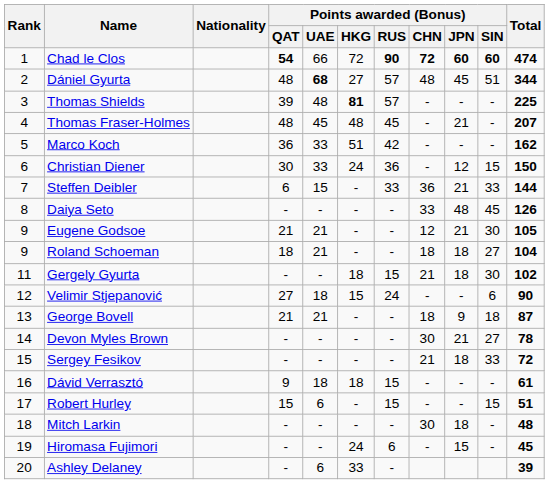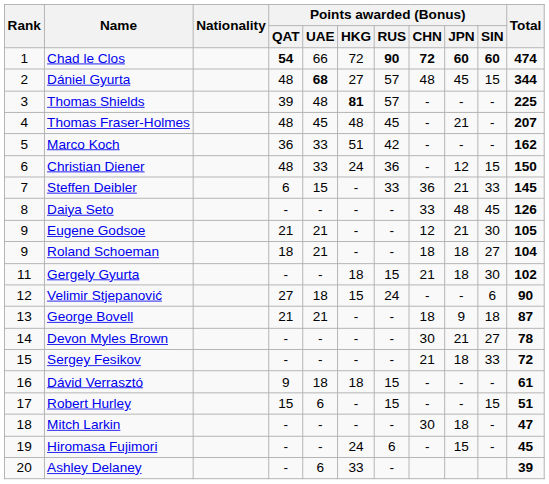 <table class="wikitable" style="text-align:center;">
 <tr>
 <th rowspan="2">Rank</th>
 <th rowspan="2">Name</th>
 <th rowspan="2">Nationality</th>
 <th colspan="7">Points awarded (Bonus)</th>
 <th rowspan="2">Total</th>
 </tr>
 <tr>
 <th>QAT</th>
 <th>UAE</th>
 <th>HKG</th>
 <th>RUS</th>
 <th>CHN</th>
 <th>JPN</th>
 <th>SIN</th>
 </tr>
 <tr>
 <td>1</td>
 <td style="text-align:left;"><a href='#'>Chad le Clos</a></td>
 <td style="text-align:left;"></td>
 <td><strong>54</strong></td>
 <td>66</td>
 <td>72</td>
 <td><strong>90</strong></td>
 <td><strong>72</strong></td>
 <td><strong>60</strong></td>
 <td><strong>60</strong></td>
 <td><strong>474</strong></td>
 </tr>
 <tr>
 <td>2</td>
 <td style="text-align:left;"><a href='#'>Dániel Gyurta</a></td>
 <td style="text-align:left;"></td>
 <td>48</td>
 <td><strong>68</strong></td>
 <td>27</td>
 <td>57</td>
 <td>48</td>
 <td>45</td>
-<td>51</td>
+<td>15</td>
 <td><strong>344</strong></td>
 </tr>
 <tr>
 <td>3</td>
 <td style="text-align:left;"><a href='#'>Thomas Shields</a></td>
 <td style="text-align:left;"></td>
 <td>39</td>
 <td>48</td>
 <td><strong>81</strong></td>
 <td>57</td>
 <td>-</td>
 <td>-</td>
 <td>-</td>
 <td><strong>225</strong></td>
 </tr>
 <tr>
 <td>4</td>
 <td style="text-align:left;"><a href='#'>Thomas Fraser-Holmes</a></td>
 <td style="text-align:left;"></td>
 <td>48</td>
 <td>45</td>
 <td>48</td>
 <td>45</td>
 <td>-</td>
 <td>21</td>
 <td>-</td>
 <td><strong>207</strong></td>
 </tr>
 <tr>
 <td>5</td>
 <td style="text-align:left;"><a href='#'>Marco Koch</a></td>
 <td style="text-align:left;"></td>
 <td>36</td>
 <td>33</td>
 <td>51</td>
 <td>42</td>
 <td>-</td>
 <td>-</td>
 <td>-</td>
 <td><strong>162</strong></td>
 </tr>
 <tr>
 <td>6</td>
 <td style="text-align:left;"><a href='#'>Christian Diener</a></td>
 <td style="text-align:left;"></td>
-<td>30</td>
+<td>48</td>
 <td>33</td>
 <td>24</td>
 <td>36</td>
 <td>-</td>
 <td>12</td>
 <td>15</td>
 <td><strong>150</strong></td>
 </tr>
 <tr>
 <td>7</td>
 <td style="text-align:left;"><a href='#'>Steffen Deibler</a></td>
 <td style="text-align:left;"></td>
 <td>6</td>
 <td>15</td>
 <td>-</td>
 <td>33</td>
 <td>36</td>
 <td>21</td>
 <td>33</td>
-<td><strong>144</strong></td>
+<td><strong>145</strong></td>
 </tr>
 <tr>
 <td>8</td>
 <td style="text-align:left;"><a href='#'>Daiya Seto</a></td>
 <td style="text-align:left;"></td>
 <td>-</td>
 <td>-</td>
 <td>-</td>
 <td>-</td>
 <td>33</td>
 <td>48</td>
 <td>45</td>
 <td><strong>126</strong></td>
 </tr>
 <tr>
 <td>9</td>
 <td style="text-align:left;"><a href='#'>Eugene Godsoe</a></td>
 <td style="text-align:left;"></td>
 <td>21</td>
 <td>21</td>
 <td>-</td>
 <td>-</td>
 <td>12</td>
 <td>21</td>
 <td>30</td>
 <td><strong>105</strong></td>
 </tr>
 <tr>
 <td>9</td>
 <td style="text-align:left;"><a href='#'>Roland Schoeman</a></td>
 <td style="text-align:left;"></td>
 <td>18</td>
 <td>21</td>
 <td>-</td>
 <td>-</td>
 <td>18</td>
 <td>18</td>
 <td>27</td>
 <td><strong>104</strong></td>
 </tr>
 <tr>
 <td>11</td>
 <td style="text-align:left;"><a href='#'>Gergely Gyurta</a></td>
 <td style="text-align:left;"></td>
 <td>-</td>
 <td>-</td>
 <td>18</td>
 <td>15</td>
 <td>21</td>
 <td>18</td>
 <td>30</td>
 <td><strong>102</strong></td>
 </tr>
 <tr>
 <td>12</td>
 <td style="text-align:left;"><a href='#'>Velimir Stjepanović</a></td>
 <td style="text-align:left;"></td>
 <td>27</td>
 <td>18</td>
 <td>15</td>
 <td>24</td>
 <td>-</td>
 <td>-</td>
 <td>6</td>
 <td><strong>90</strong></td>
 </tr>
 <tr>
 <td>13</td>
 <td style="text-align:left;"><a href='#'>George Bovell</a></td>
 <td style="text-align:left;"></td>
 <td>21</td>
 <td>21</td>
 <td>-</td>
 <td>-</td>
 <td>18</td>
 <td>9</td>
 <td>18</td>
 <td><strong>87</strong></td>
 </tr>
 <tr>
 <td>14</td>
 <td style="text-align:left;"><a href='#'>Devon Myles Brown</a></td>
 <td style="text-align:left;"></td>
 <td>-</td>
 <td>-</td>
 <td>-</td>
 <td>-</td>
 <td>30</td>
 <td>21</td>
 <td>27</td>
 <td><strong>78</strong></td>
 </tr>
 <tr>
 <td>15</td>
 <td style="text-align:left;"><a href='#'>Sergey Fesikov</a></td>
 <td style="text-align:left;"></td>
 <td>-</td>
 <td>-</td>
 <td>-</td>
 <td>-</td>
 <td>21</td>
 <td>18</td>
 <td>33</td>
 <td><strong>72</strong></td>
 </tr>
 <tr>
 <td>16</td>
 <td style="text-align:left;"><a href='#'>Dávid Verrasztó</a></td>
 <td style="text-align:left;"></td>
 <td>9</td>
 <td>18</td>
 <td>18</td>
 <td>15</td>
 <td>-</td>
 <td>-</td>
 <td>-</td>
 <td><strong>61</strong></td>
 </tr>
 <tr>
 <td>17</td>
 <td style="text-align:left;"><a href='#'>Robert Hurley</a></td>
 <td style="text-align:left;"></td>
 <td>15</td>
 <td>6</td>
 <td>-</td>
 <td>15</td>
 <td>-</td>
 <td>-</td>
 <td>15</td>
 <td><strong>51</strong></td>
 </tr>
 <tr>
 <td>18</td>
 <td style="text-align:left;"><a href='#'>Mitch Larkin</a></td>
 <td style="text-align:left;"></td>
 <td>-</td>
 <td>-</td>
 <td>-</td>
 <td>-</td>
 <td>30</td>
 <td>18</td>
 <td>-</td>
-<td><strong>48</strong></td>
+<td><strong>47</strong></td>
 </tr>
 <tr>
 <td>19</td>
 <td style="text-align:left;"><a href='#'>Hiromasa Fujimori</a></td>
 <td style="text-align:left;"></td>
 <td>-</td>
 <td>-</td>
 <td>24</td>
 <td>6</td>
 <td>-</td>
 <td>15</td>
 <td>-</td>
 <td><strong>45</strong></td>
 </tr>
 <tr>
 <td>20</td>
 <td style="text-align:left;"><a href='#'>Ashley Delaney</a></td>
 <td style="text-align:left;"></td>
 <td>-</td>
 <td>6</td>
 <td>33</td>
 <td>-</td>
 <td></td>
 <td></td>
 <td></td>
 <td><strong>39</strong></td>
 </tr>
 </table>
